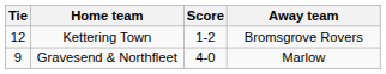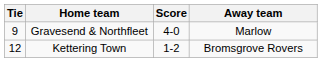 <table class="wikitable" style="text-align:center;">
 <tr>
 <th width=20>Tie</th>
 <th width=175>Home team</th>
 <th width=20>Score</th>
 <th width=175>Away team</th>
 </tr>
 <tr>
+<td>9</td>
+<td>Gravesend & Northfleet</td>
+<td>4-0</td>
+<td>Marlow</td>
+</tr>
+<tr>
 <td>12</td>
 <td>Kettering Town</td>
 <td>1-2</td>
 <td>Bromsgrove Rovers</td>
 </tr>
-<tr>
-<td>9</td>
-<td>Gravesend & Northfleet</td>
-<td>4-0</td>
-<td>Marlow</td>
-</tr>
 </table>
